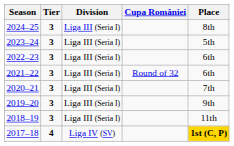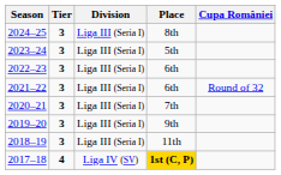 <table class="wikitable" style="text-align:center; font-size:90%">
 <tr>
 <th>Season</th>
 <th>Tier</th>
 <th>Division</th>
+<th>Place</th>
 <th><a href='#'>Cupa României</a></th>
-<th>Place</th>
 </tr>
 <tr>
 <td><a href='#'>2024–25</a></td>
 <td><strong>3</strong></td>
 <td><a href='#'>Liga III</a> <small>(Seria I)</small></td>
+<td>8th</td>
 <td></td>
-<td>8th</td>
 </tr>
 <tr>
 <td><a href='#'>2023–24</a></td>
 <td><strong>3</strong></td>
 <td>Liga III <small>(Seria I)</small></td>
+<td>5th</td>
 <td></td>
-<td>5th</td>
 </tr>
 <tr>
 <td><a href='#'>2022–23</a></td>
 <td><strong>3</strong></td>
 <td>Liga III <small>(Seria I)</small></td>
+<td>6th</td>
 <td></td>
-<td>6th</td>
 </tr>
 <tr>
 <td><a href='#'>2021–22</a></td>
 <td><strong>3</strong></td>
 <td>Liga III <small>(Seria I)</small></td>
+<td>6th</td>
 <td><a href='#'>Round of 32</a></td>
-<td>6th</td>
 </tr>
 <tr>
 <td><a href='#'>2020–21</a></td>
 <td><strong>3</strong></td>
 <td>Liga III <small>(Seria I)</small></td>
+<td>7th</td>
 <td></td>
-<td>7th</td>
 </tr>
 <tr>
 <td><a href='#'>2019–20</a></td>
 <td><strong>3</strong></td>
 <td>Liga III <small>(Seria I)</small></td>
+<td>9th</td>
 <td></td>
-<td>9th</td>
 </tr>
 <tr>
 <td><a href='#'>2018–19</a></td>
 <td><strong>3</strong></td>
 <td>Liga III <small>(Seria I)</small></td>
+<td>11th</td>
 <td></td>
-<td>11th</td>
 </tr>
 <tr>
 <td><a href='#'>2017–18</a></td>
 <td><strong>4</strong></td>
 <td><a href='#'>Liga IV</a> <small>(<a href='#'>SV</a>)</small></td>
+<td align=center bgcolor=gold><strong>1st (C, P)</strong></td>
 <td></td>
-<td align=center bgcolor=gold><strong>1st (C, P)</strong></td>
 </tr>
 </table>
